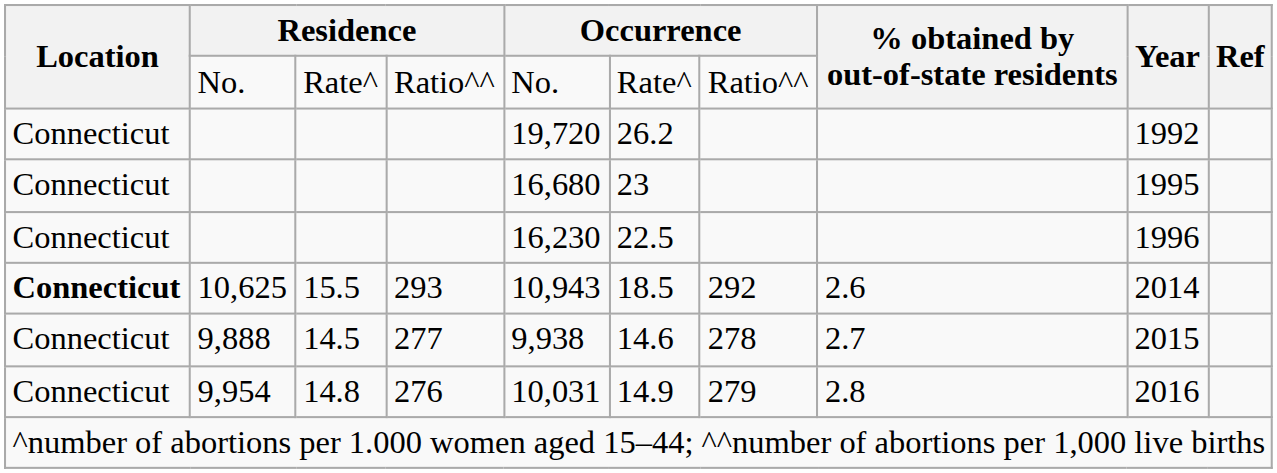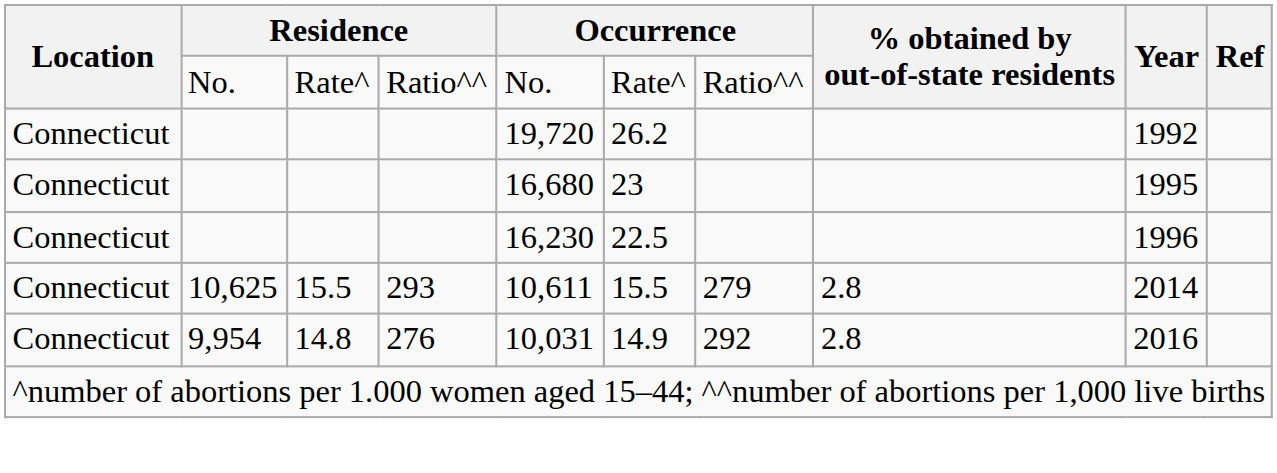 <table class="wikitable">
 <tr>
 <th rowspan="2">Location</th>
 <th colspan="3">Residence</th>
 <th colspan="3">Occurrence</th>
 <th rowspan="2">% obtained by<br>out-of-state residents</th>
 <th rowspan="2">Year</th>
 <th rowspan="2">Ref</th>
 </tr>
 <tr>
 <td>No.</td>
 <td>Rate^</td>
 <td>Ratio^^</td>
 <td>No.</td>
 <td>Rate^</td>
 <td>Ratio^^</td>
 </tr>
 <tr>
 <td>Connecticut</td>
 <td></td>
 <td></td>
 <td></td>
 <td>19,720</td>
 <td>26.2</td>
 <td></td>
 <td></td>
 <td>1992</td>
 <td></td>
 </tr>
 <tr>
 <td>Connecticut</td>
 <td></td>
 <td></td>
 <td></td>
 <td>16,680</td>
 <td>23</td>
 <td></td>
 <td></td>
 <td>1995</td>
 <td></td>
 </tr>
 <tr>
 <td>Connecticut</td>
 <td></td>
 <td></td>
 <td></td>
 <td>16,230</td>
 <td>22.5</td>
 <td></td>
 <td></td>
 <td>1996</td>
 <td></td>
 </tr>
 <tr>
-<td><strong>Connecticut</strong></td>
+<td>Connecticut</td>
 <td>10,625</td>
 <td>15.5</td>
 <td>293</td>
-<td>10,943</td>
-<td>18.5</td>
-<td>292</td>
-<td>2.6</td>
+<td>10,611</td>
+<td>15.5</td>
+<td>279</td>
+<td>2.8</td>
 <td>2014</td>
-<td></td>
-</tr>
-<tr>
-<td>Connecticut</td>
-<td>9,888</td>
-<td>14.5</td>
-<td>277</td>
-<td>9,938</td>
-<td>14.6</td>
-<td>278</td>
-<td>2.7</td>
-<td>2015</td>
 <td></td>
 </tr>
 <tr>
 <td>Connecticut</td>
 <td>9,954</td>
 <td>14.8</td>
 <td>276</td>
 <td>10,031</td>
 <td>14.9</td>
-<td>279</td>
+<td>292</td>
 <td>2.8</td>
 <td>2016</td>
 <td></td>
 </tr>
 <tr>
 <td colspan="10">^number of abortions per 1.000 women aged 15–44; ^^number of abortions per 1,000 live births</td>
 </tr>
 </table>
